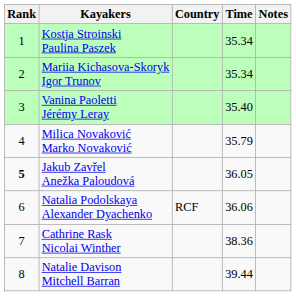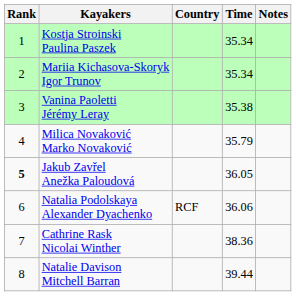 <table class="wikitable" style="text-align:center">
 <tr>
 <th>Rank</th>
 <th>Kayakers</th>
 <th>Country</th>
 <th>Time</th>
 <th>Notes</th>
 </tr>
 <tr bgcolor=bbffbb>
 <td>1</td>
 <td align="left"><a href='#'>Kostja Stroinski</a><br><a href='#'>Paulina Paszek</a></td>
 <td align="left"></td>
 <td>35.34</td>
 <td></td>
 </tr>
 <tr bgcolor=bbffbb>
 <td>2</td>
 <td align="left"><a href='#'>Mariia Kichasova-Skoryk</a><br><a href='#'>Igor Trunov</a></td>
 <td align="left"></td>
 <td>35.34</td>
 <td></td>
 </tr>
 <tr bgcolor=bbffbb>
 <td>3</td>
 <td align="left"><a href='#'>Vanina Paoletti</a><br><a href='#'>Jérémy Leray</a></td>
 <td align="left"></td>
-<td>35.40</td>
+<td>35.38</td>
 <td></td>
 </tr>
 <tr>
 <td>4</td>
 <td align="left"><a href='#'>Milica Novaković</a><br><a href='#'>Marko Novaković</a></td>
 <td align="left"></td>
 <td>35.79</td>
 <td></td>
 </tr>
 <tr>
 <td><strong>5</strong></td>
 <td align="left"><a href='#'>Jakub Zavřel</a><br><a href='#'>Anežka Paloudová</a></td>
 <td align="left"></td>
 <td>36.05</td>
 <td></td>
 </tr>
 <tr>
 <td>6</td>
 <td align="left"><a href='#'>Natalia Podolskaya</a><br><a href='#'>Alexander Dyachenko</a></td>
 <td align="left"> RCF</td>
 <td>36.06</td>
 <td></td>
 </tr>
 <tr>
 <td>7</td>
 <td align="left"><a href='#'>Cathrine Rask</a><br><a href='#'>Nicolai Winther</a></td>
 <td align="left"></td>
 <td>38.36</td>
 <td></td>
 </tr>
 <tr>
 <td>8</td>
 <td align="left"><a href='#'>Natalie Davison</a><br><a href='#'>Mitchell Barran</a></td>
 <td align="left"></td>
 <td>39.44</td>
 <td></td>
 </tr>
 </table>
